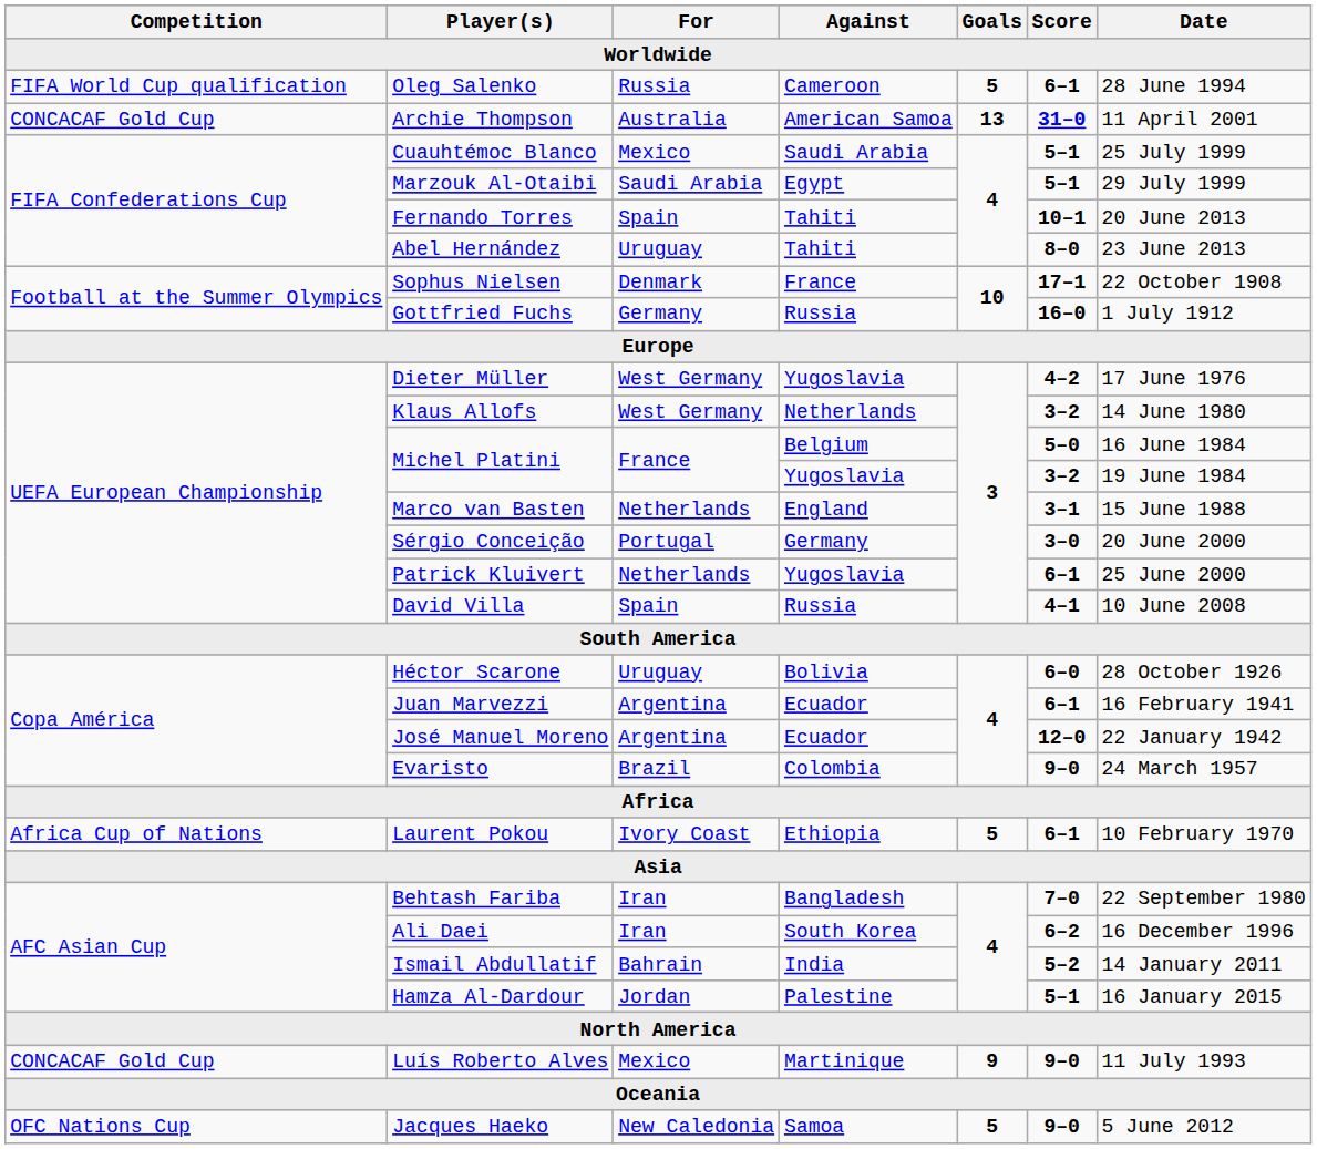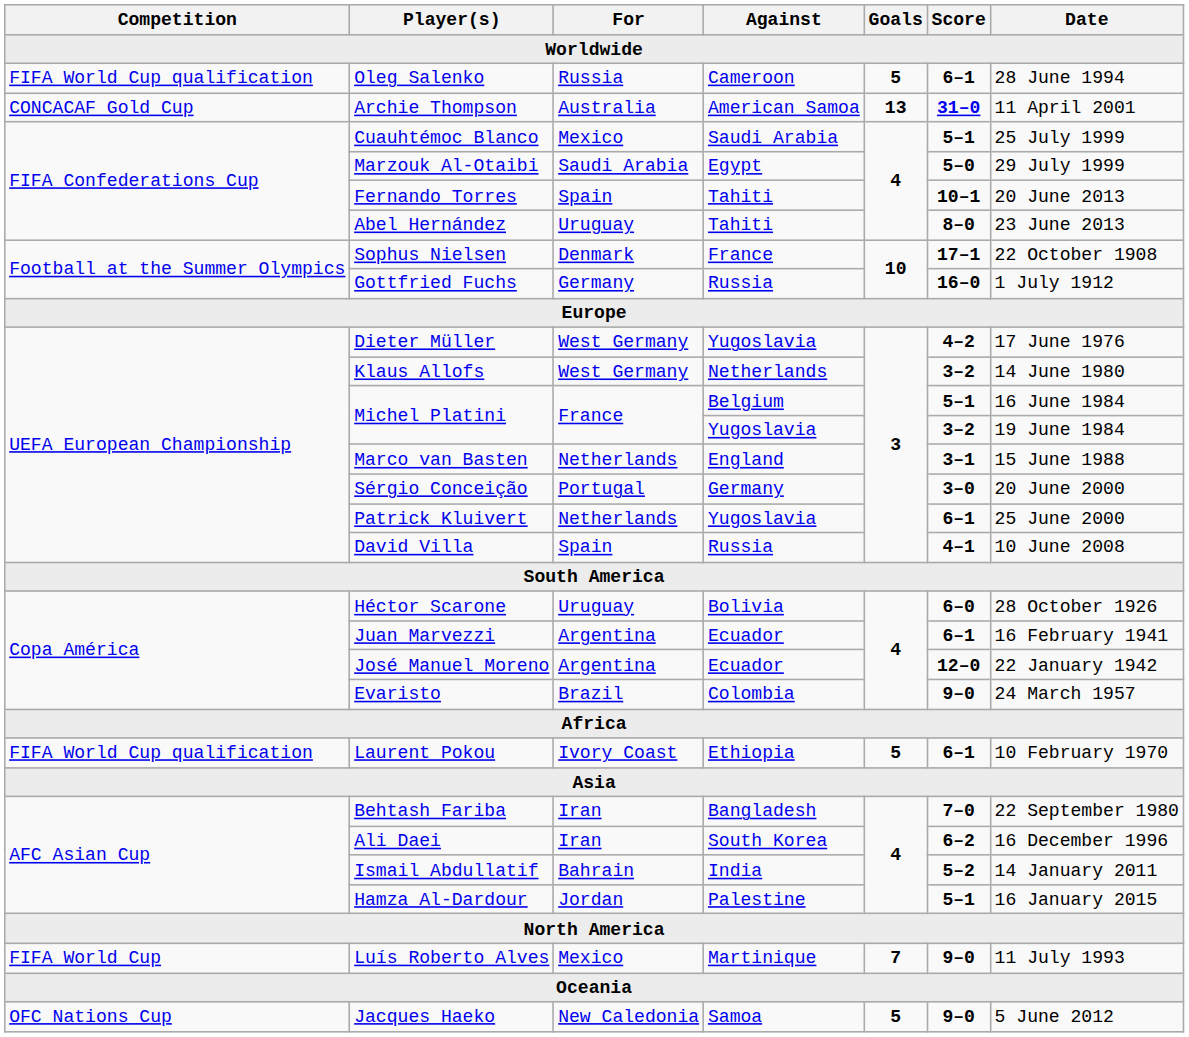 <table class="wikitable sortable" style="text-align:; font-size:88%;">
 <tr>
 <th>Competition</th>
 <th>Player(s)</th>
 <th>For</th>
 <th>Against</th>
 <th>Goals</th>
 <th>Score</th>
 <th>Date</th>
 </tr>
 <tr>
 <td colspan="9" style="background: #ececec; vertical-align: middle; text-align: center; " class="table-na"><strong>Worldwide</strong></td>
 </tr>
 <tr>
 <td><a href='#'>FIFA World Cup qualification</a></td>
 <td><a href='#'>Oleg Salenko</a></td>
 <td> <a href='#'>Russia</a></td>
 <td> <a href='#'>Cameroon</a></td>
 <td style="text-align:center"><strong>5</strong></td>
 <td style="text-align:center"><strong>6–1</strong></td>
 <td>28 June 1994</td>
 </tr>
 <tr>
 <td><a href='#'>CONCACAF Gold Cup</a></td>
 <td><a href='#'>Archie Thompson</a></td>
 <td> <a href='#'>Australia</a></td>
 <td> <a href='#'>American Samoa</a></td>
 <td style="text-align:center"><strong>13</strong></td>
 <td style="text-align:center"><strong><a href='#'>31–0</a></strong></td>
 <td>11 April 2001</td>
 </tr>
 <tr>
 <td rowspan="4"><a href='#'>FIFA Confederations Cup</a></td>
 <td><a href='#'>Cuauhtémoc Blanco</a></td>
 <td> <a href='#'>Mexico</a></td>
 <td> <a href='#'>Saudi Arabia</a></td>
 <td rowspan="4" style="text-align:center"><strong>4</strong></td>
 <td style="text-align:center"><strong>5–1</strong></td>
 <td>25 July 1999</td>
 </tr>
 <tr>
 <td><a href='#'>Marzouk Al-Otaibi</a></td>
 <td> <a href='#'>Saudi Arabia</a></td>
 <td> <a href='#'>Egypt</a></td>
-<td style="text-align:center"><strong>5–1</strong></td>
+<td style="text-align:center"><strong>5–0</strong></td>
 <td>29 July 1999</td>
 </tr>
 <tr>
 <td><a href='#'>Fernando Torres</a></td>
 <td> <a href='#'>Spain</a></td>
 <td> <a href='#'>Tahiti</a></td>
 <td style="text-align:center"><strong>10–1</strong></td>
 <td>20 June 2013</td>
 </tr>
 <tr>
 <td><a href='#'>Abel Hernández</a></td>
 <td> <a href='#'>Uruguay</a></td>
 <td> <a href='#'>Tahiti</a></td>
 <td style="text-align:center"><strong>8–0</strong></td>
 <td>23 June 2013</td>
 </tr>
 <tr>
 <td rowspan="2"><a href='#'>Football at the Summer Olympics</a></td>
 <td><a href='#'>Sophus Nielsen</a></td>
 <td> <a href='#'>Denmark</a></td>
 <td> <a href='#'>France</a></td>
 <td rowspan="2" style="text-align:center"><strong>10</strong></td>
 <td style="text-align:center"><strong>17–1</strong></td>
 <td>22 October 1908</td>
 </tr>
 <tr>
 <td><a href='#'>Gottfried Fuchs</a></td>
 <td> <a href='#'>Germany</a></td>
 <td> <a href='#'>Russia</a></td>
 <td style="text-align:center"><strong>16–0</strong></td>
 <td>1 July 1912</td>
 </tr>
 <tr>
 <td colspan="9" style="background: #ececec; vertical-align: middle; text-align: center; " class="table-na"><strong>Europe</strong></td>
 </tr>
 <tr>
 <td rowspan="8"><a href='#'>UEFA European Championship</a></td>
 <td><a href='#'>Dieter Müller</a></td>
 <td> <a href='#'>West Germany</a></td>
 <td> <a href='#'>Yugoslavia</a></td>
 <td rowspan="8" style="text-align:center"><strong>3</strong></td>
 <td style="text-align:center"><strong>4–2 </strong></td>
 <td>17 June 1976</td>
 </tr>
 <tr>
 <td><a href='#'>Klaus Allofs</a></td>
 <td> <a href='#'>West Germany</a></td>
 <td> <a href='#'>Netherlands</a></td>
 <td style="text-align:center"><strong>3–2</strong></td>
 <td>14 June 1980</td>
 </tr>
 <tr>
 <td rowspan="2"><a href='#'>Michel Platini</a></td>
 <td rowspan="2"> <a href='#'>France</a></td>
 <td> <a href='#'>Belgium</a></td>
-<td style="text-align:center"><strong>5–0</strong></td>
+<td style="text-align:center"><strong>5–1</strong></td>
 <td>16 June 1984</td>
 </tr>
 <tr>
 <td> <a href='#'>Yugoslavia</a></td>
 <td style="text-align:center"><strong>3–2</strong></td>
 <td>19 June 1984</td>
 </tr>
 <tr>
 <td><a href='#'>Marco van Basten</a></td>
 <td> <a href='#'>Netherlands</a></td>
 <td> <a href='#'>England</a></td>
 <td style="text-align:center"><strong>3–1</strong></td>
 <td>15 June 1988</td>
 </tr>
 <tr>
 <td><a href='#'>Sérgio Conceição</a></td>
 <td> <a href='#'>Portugal</a></td>
 <td> <a href='#'>Germany</a></td>
 <td style="text-align:center"><strong>3–0</strong></td>
 <td>20 June 2000</td>
 </tr>
 <tr>
 <td><a href='#'>Patrick Kluivert</a></td>
 <td> <a href='#'>Netherlands</a></td>
 <td> <a href='#'>Yugoslavia</a></td>
 <td style="text-align:center"><strong>6–1</strong></td>
 <td>25 June 2000</td>
 </tr>
 <tr>
 <td><a href='#'>David Villa</a></td>
 <td> <a href='#'>Spain</a></td>
 <td> <a href='#'>Russia</a></td>
 <td style="text-align:center"><strong>4–1</strong></td>
 <td>10 June 2008</td>
 </tr>
 <tr>
 <td colspan="9" style="background: #ececec; vertical-align: middle; text-align: center; " class="table-na"><strong>South America</strong></td>
 </tr>
 <tr>
 <td rowspan="4"><a href='#'>Copa América</a></td>
 <td><a href='#'>Héctor Scarone</a></td>
 <td> <a href='#'>Uruguay</a></td>
 <td> <a href='#'>Bolivia</a></td>
 <td rowspan="4" style="text-align:center"><strong>4</strong></td>
 <td style="text-align:center"><strong>6–0</strong></td>
 <td>28 October 1926</td>
 </tr>
 <tr>
 <td><a href='#'>Juan Marvezzi</a></td>
 <td> <a href='#'>Argentina</a></td>
 <td> <a href='#'>Ecuador</a></td>
 <td style="text-align:center"><strong>6–1</strong></td>
 <td>16 February 1941</td>
 </tr>
 <tr>
 <td><a href='#'>José Manuel Moreno</a></td>
 <td> <a href='#'>Argentina</a></td>
 <td> <a href='#'>Ecuador</a></td>
 <td style="text-align:center"><strong>12–0</strong></td>
 <td>22 January 1942</td>
 </tr>
 <tr>
 <td><a href='#'>Evaristo</a></td>
 <td> <a href='#'>Brazil</a></td>
 <td> <a href='#'>Colombia</a></td>
 <td style="text-align:center"><strong>9–0</strong></td>
 <td>24 March 1957</td>
 </tr>
 <tr>
 <td colspan="9" style="background: #ececec; vertical-align: middle; text-align: center; " class="table-na"><strong>Africa</strong></td>
 </tr>
 <tr>
-<td><a href='#'>Africa Cup of Nations</a></td>
+<td><a href='#'>FIFA World Cup qualification</a></td>
 <td><a href='#'>Laurent Pokou</a></td>
 <td> <a href='#'>Ivory Coast</a></td>
 <td> <a href='#'>Ethiopia</a></td>
 <td style="text-align:center"><strong>5</strong></td>
 <td style="text-align:center"><strong>6–1</strong></td>
 <td>10 February 1970</td>
 </tr>
 <tr>
 <td colspan="9" style="background: #ececec; vertical-align: middle; text-align: center; " class="table-na"><strong>Asia</strong></td>
 </tr>
 <tr>
 <td rowspan="4"><a href='#'>AFC Asian Cup</a></td>
 <td><a href='#'>Behtash Fariba</a></td>
 <td> <a href='#'>Iran</a></td>
 <td> <a href='#'>Bangladesh</a></td>
 <td rowspan="4" style="text-align:center"><strong>4</strong></td>
 <td style="text-align:center"><strong>7–0</strong></td>
 <td>22 September 1980</td>
 </tr>
 <tr>
 <td><a href='#'>Ali Daei</a></td>
 <td> <a href='#'>Iran</a></td>
 <td> <a href='#'>South Korea</a></td>
 <td style="text-align:center"><strong>6–2</strong></td>
 <td>16 December 1996</td>
 </tr>
 <tr>
 <td><a href='#'>Ismail Abdullatif</a></td>
 <td> <a href='#'>Bahrain</a></td>
 <td> <a href='#'>India</a></td>
 <td style="text-align:center"><strong>5–2</strong></td>
 <td>14 January 2011</td>
 </tr>
 <tr>
 <td><a href='#'>Hamza Al-Dardour</a></td>
 <td> <a href='#'>Jordan</a></td>
 <td> <a href='#'>Palestine</a></td>
 <td style="text-align:center"><strong>5–1</strong></td>
 <td>16 January 2015</td>
 </tr>
 <tr>
 <td colspan="9" style="background: #ececec; vertical-align: middle; text-align: center; " class="table-na"><strong>North America</strong></td>
 </tr>
 <tr>
-<td><a href='#'>CONCACAF Gold Cup</a></td>
+<td><a href='#'>FIFA World Cup</a></td>
 <td><a href='#'>Luís Roberto Alves</a></td>
 <td> <a href='#'>Mexico</a></td>
 <td> <a href='#'>Martinique</a></td>
-<td style="text-align:center"><strong>9</strong></td>
+<td style="text-align:center"><strong>7</strong></td>
 <td style="text-align:center"><strong>9–0</strong></td>
 <td>11 July 1993</td>
 </tr>
 <tr>
 <td colspan="9" style="background: #ececec; vertical-align: middle; text-align: center; " class="table-na"><strong>Oceania</strong></td>
 </tr>
 <tr>
 <td><a href='#'>OFC Nations Cup</a></td>
 <td><a href='#'>Jacques Haeko</a></td>
 <td> <a href='#'>New Caledonia</a></td>
 <td> <a href='#'>Samoa</a></td>
 <td style="text-align:center"><strong>5</strong></td>
 <td style="text-align:center"><strong>9–0</strong></td>
 <td>5 June 2012</td>
 </tr>
 </table>
